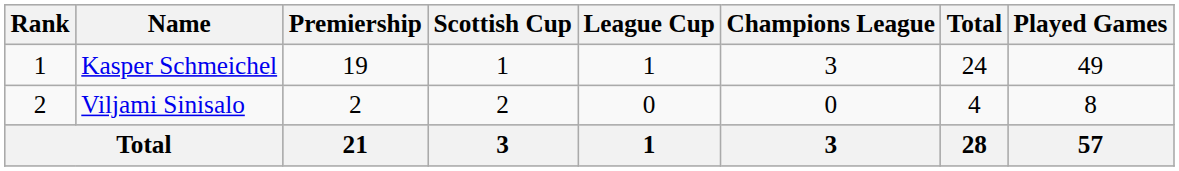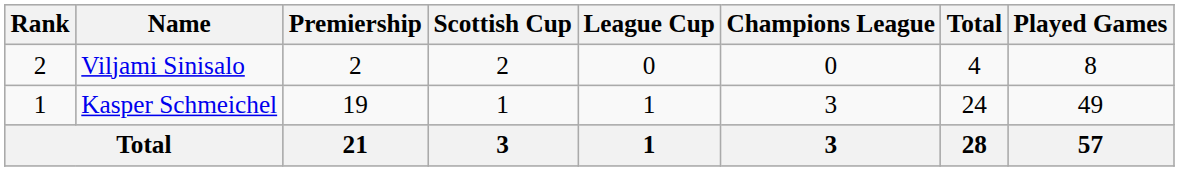 <table class="wikitable sortable" style="text-align: center;">
 <tr>
 <th>Rank</th>
 <th>Name</th>
 <th>Premiership</th>
 <th>Scottish Cup</th>
 <th>League Cup</th>
 <th>Champions League</th>
 <th>Total</th>
 <th>Played Games</th>
 </tr>
 <tr>
+<td align=center rowspan=1>2</td>
+<td align=left> <a href='#'>Viljami Sinisalo</a></td>
+<td>2</td>
+<td>2</td>
+<td>0</td>
+<td>0</td>
+<td>4</td>
+<td>8</td>
+</tr>
+<tr>
 <td align=center rowspan=1>1</td>
 <td align=left> <a href='#'>Kasper Schmeichel</a></td>
 <td>19</td>
 <td>1</td>
 <td>1</td>
 <td>3</td>
 <td>24</td>
 <td>49</td>
-</tr>
-<tr>
-<td align=center rowspan=1>2</td>
-<td align=left> <a href='#'>Viljami Sinisalo</a></td>
-<td>2</td>
-<td>2</td>
-<td>0</td>
-<td>0</td>
-<td>4</td>
-<td>8</td>
 </tr>
 <tr>
 <th colspan=2>Total</th>
 <th>21</th>
 <th>3</th>
 <th>1</th>
 <th>3</th>
 <th>28</th>
 <th>57</th>
 </tr>
 </table>
